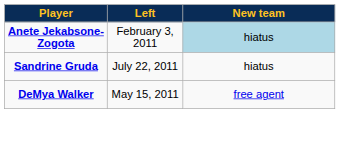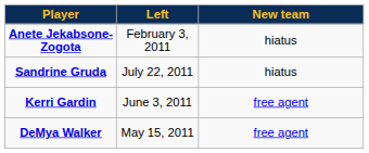 <table class="wikitable" style="text-align: center">
 <tr align="center"  bgcolor="#dddddd">
 <td style="background:#092C57;color:#FFC322; width:140px"><strong>Player</strong></td>
 <td style="background:#092C57;color:#FFC322; width:100px"><strong>Left</strong></td>
 <td style="background:#092C57;color:#FFC322; width:210px"><strong>New team</strong></td>
 </tr>
 <tr style="height:40px">
 <td><strong><a href='#'>Anete Jekabsone-Zogota</a></strong></td>
 <td>February 3, 2011</td>
-<td style="background: lightblue;">hiatus</td>
+<td>hiatus</td>
 </tr>
 <tr style="height:40px">
 <td><strong><a href='#'>Sandrine Gruda</a></strong></td>
 <td>July 22, 2011</td>
 <td>hiatus</td>
 </tr>
 <tr style="height:40px">
+<td><strong><a href='#'>Kerri Gardin</a></strong></td>
+<td>June 3, 2011</td>
+<td><a href='#'>free agent</a></td>
+</tr>
+<tr style="height:40px">
 <td><strong><a href='#'>DeMya Walker</a></strong></td>
 <td>May 15, 2011</td>
 <td><a href='#'>free agent</a></td>
 </tr>
 </table>
